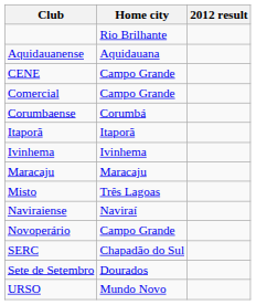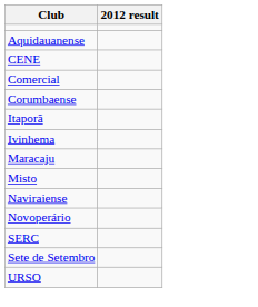 <table class="wikitable sortable">
 <tr>
 <th>Club</th>
-<th>Home city</th>
 <th>2012 result</th>
 </tr>
 <tr>
 <td></td>
-<td><a href='#'>Rio Brilhante</a></td>
 <td></td>
 </tr>
 <tr>
 <td><a href='#'>Aquidauanense</a></td>
-<td><a href='#'>Aquidauana</a></td>
 <td></td>
 </tr>
 <tr>
 <td><a href='#'>CENE</a></td>
-<td><a href='#'>Campo Grande</a></td>
 <td></td>
 </tr>
 <tr>
 <td><a href='#'>Comercial</a></td>
-<td><a href='#'>Campo Grande</a></td>
 <td></td>
 </tr>
 <tr>
 <td><a href='#'>Corumbaense</a></td>
-<td><a href='#'>Corumbá</a></td>
 <td></td>
 </tr>
 <tr>
-<td><a href='#'>Itaporã</a></td>
 <td><a href='#'>Itaporã</a></td>
 <td></td>
 </tr>
 <tr>
 <td><a href='#'>Ivinhema</a></td>
-<td><a href='#'>Ivinhema</a></td>
 <td></td>
 </tr>
 <tr>
-<td><a href='#'>Maracaju</a></td>
 <td><a href='#'>Maracaju</a></td>
 <td></td>
 </tr>
 <tr>
 <td><a href='#'>Misto</a></td>
-<td><a href='#'>Três Lagoas</a></td>
 <td></td>
 </tr>
 <tr>
 <td><a href='#'>Naviraiense</a></td>
-<td><a href='#'>Naviraí</a></td>
 <td></td>
 </tr>
 <tr>
 <td><a href='#'>Novoperário</a></td>
-<td><a href='#'>Campo Grande</a></td>
 <td></td>
 </tr>
 <tr>
 <td><a href='#'>SERC</a></td>
-<td><a href='#'>Chapadão do Sul</a></td>
 <td></td>
 </tr>
 <tr>
 <td><a href='#'>Sete de Setembro</a></td>
-<td><a href='#'>Dourados</a></td>
 <td></td>
 </tr>
 <tr>
 <td><a href='#'>URSO</a></td>
-<td><a href='#'>Mundo Novo</a></td>
 <td></td>
 </tr>
 </table>
